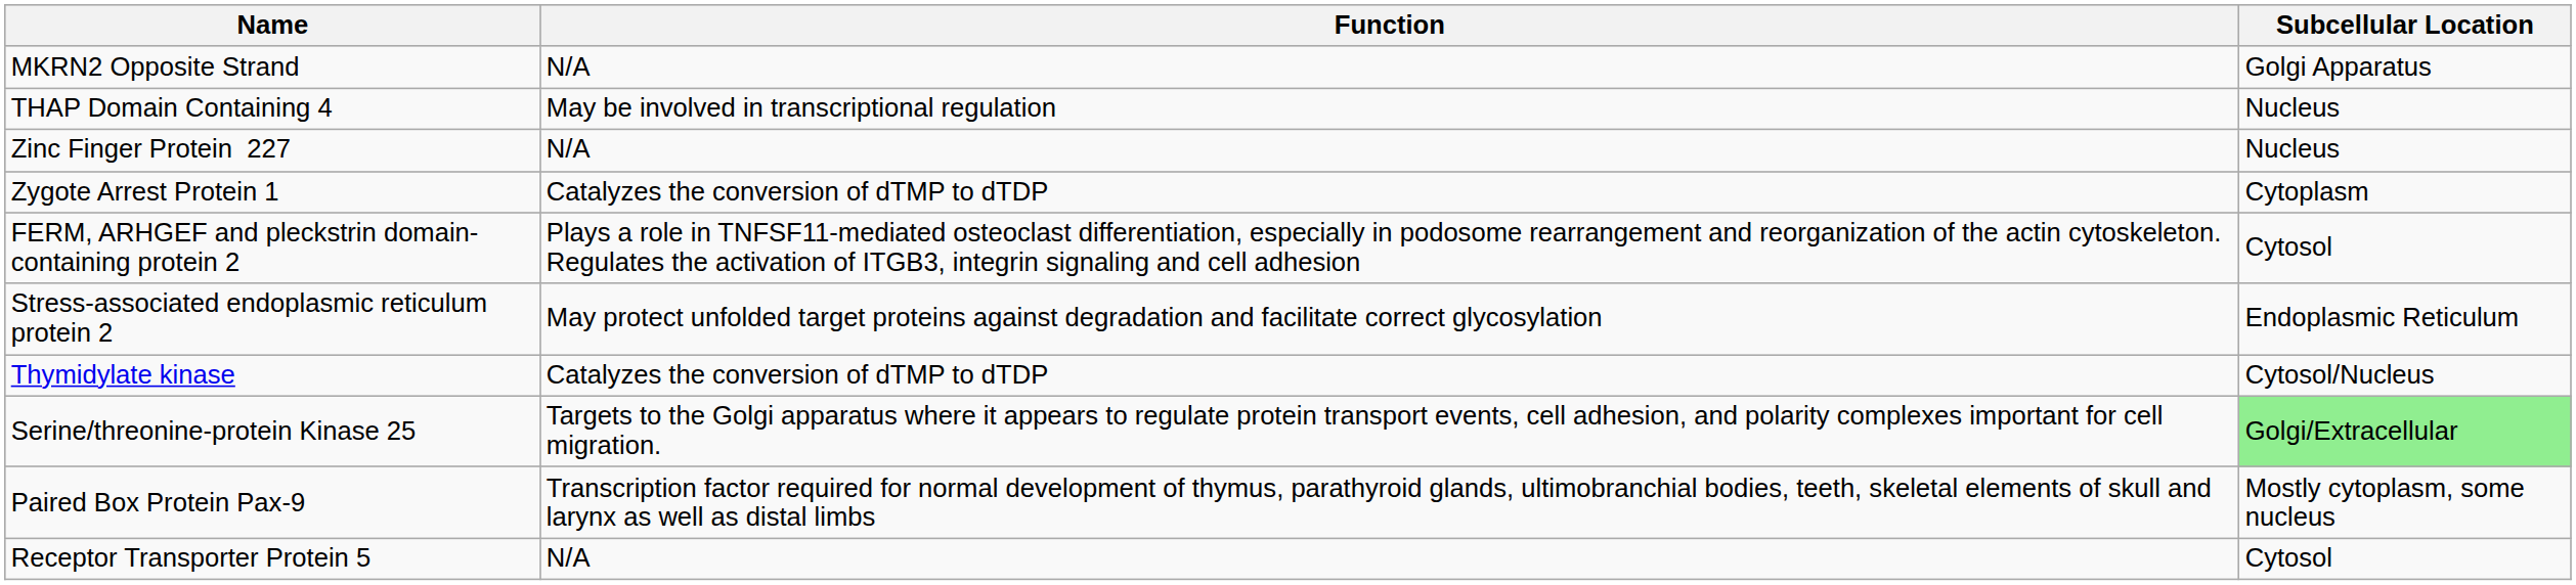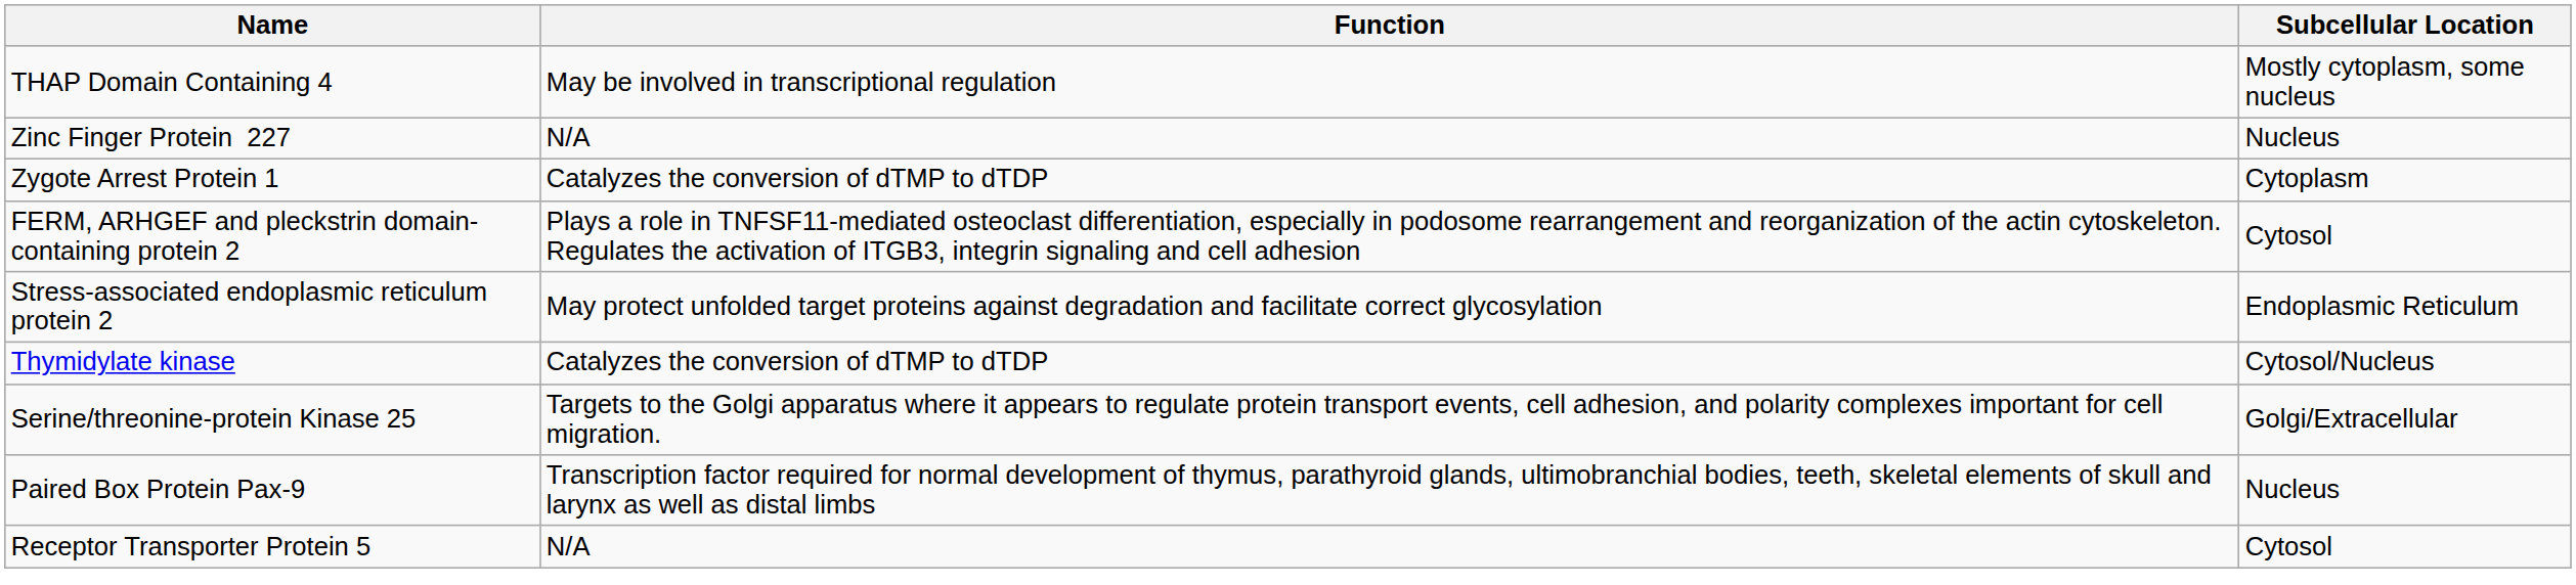 <table class="wikitable">
 <tr>
 <th>Name</th>
 <th>Function</th>
 <th>Subcellular Location</th>
 </tr>
 <tr>
-<td>MKRN2 Opposite Strand</td>
-<td>N/A</td>
-<td>Golgi Apparatus</td>
-</tr>
-<tr>
 <td>THAP Domain Containing 4</td>
 <td>May be involved in transcriptional regulation</td>
-<td>Nucleus</td>
+<td>Mostly cytoplasm, some nucleus</td>
 </tr>
 <tr>
 <td>Zinc Finger Protein  227</td>
 <td>N/A</td>
 <td>Nucleus</td>
 </tr>
 <tr>
 <td>Zygote Arrest Protein 1</td>
 <td>Catalyzes the conversion of dTMP to dTDP</td>
 <td>Cytoplasm</td>
 </tr>
 <tr>
 <td>FERM, ARHGEF and pleckstrin domain-containing protein 2</td>
 <td>Plays a role in TNFSF11-mediated osteoclast differentiation, especially in podosome rearrangement and reorganization of the actin cytoskeleton. Regulates the activation of ITGB3, integrin signaling and cell adhesion</td>
 <td>Cytosol</td>
 </tr>
 <tr>
 <td>Stress-associated endoplasmic reticulum protein 2</td>
 <td>May protect unfolded target proteins against degradation and facilitate correct glycosylation</td>
 <td>Endoplasmic Reticulum</td>
 </tr>
 <tr>
 <td><a href='#'>Thymidylate kinase</a></td>
 <td>Catalyzes the conversion of dTMP to dTDP</td>
 <td>Cytosol/Nucleus</td>
 </tr>
 <tr>
 <td>Serine/threonine-protein Kinase 25</td>
 <td>Targets to the Golgi apparatus where it appears to regulate protein transport events, cell adhesion, and polarity complexes important for cell migration.</td>
-<td style="background: lightgreen;">Golgi/Extracellular</td>
+<td>Golgi/Extracellular</td>
 </tr>
 <tr>
 <td>Paired Box Protein Pax-9</td>
 <td>Transcription factor required for normal development of thymus, parathyroid glands, ultimobranchial bodies, teeth, skeletal elements of skull and larynx as well as distal limbs</td>
-<td>Mostly cytoplasm, some nucleus</td>
+<td>Nucleus</td>
 </tr>
 <tr>
 <td>Receptor Transporter Protein 5</td>
 <td>N/A</td>
 <td>Cytosol</td>
 </tr>
 </table>
